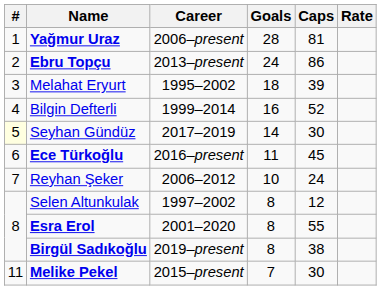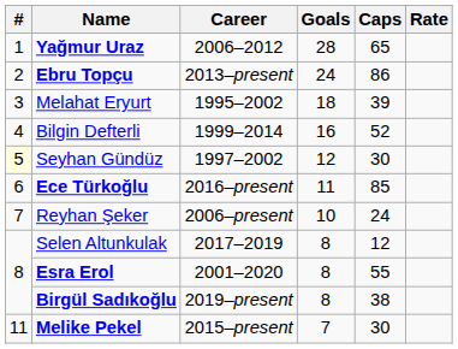 <table class="wikitable sortable" style="text-align: center;">
 <tr>
 <th>#</th>
 <th>Name</th>
 <th>Career</th>
 <th>Goals</th>
 <th>Caps</th>
 <th>Rate</th>
 </tr>
 <tr>
 <td>1</td>
 <td align="left"><strong><a href='#'>Yağmur Uraz</a></strong></td>
-<td>2006–<em>present</em></td>
+<td>2006–2012</td>
 <td>28</td>
-<td>81</td>
+<td>65</td>
 <td></td>
 </tr>
 <tr>
 <td>2</td>
 <td align="left"><strong><a href='#'>Ebru Topçu</a></strong></td>
 <td>2013–<em>present</em></td>
 <td>24</td>
 <td>86</td>
 <td></td>
 </tr>
 <tr>
 <td>3</td>
 <td align="left"><a href='#'>Melahat Eryurt</a></td>
 <td>1995–2002</td>
 <td>18</td>
 <td>39</td>
 <td></td>
 </tr>
 <tr>
 <td>4</td>
 <td align="left"><a href='#'>Bilgin Defterli</a></td>
 <td>1999–2014</td>
 <td>16</td>
 <td>52</td>
 <td></td>
 </tr>
 <tr>
 <td style="background: lightyellow;">5</td>
 <td align="left"><a href='#'>Seyhan Gündüz</a></td>
-<td>2017–2019</td>
-<td>14</td>
+<td>1997–2002</td>
+<td>12</td>
 <td>30</td>
 <td></td>
 </tr>
 <tr>
 <td>6</td>
 <td align="left"><strong><a href='#'>Ece Türkoğlu</a></strong></td>
 <td>2016–<em>present</em></td>
 <td>11</td>
-<td>45</td>
+<td>85</td>
 <td></td>
 </tr>
 <tr>
 <td>7</td>
 <td align="left"><a href='#'>Reyhan Şeker</a></td>
-<td>2006–2012</td>
+<td>2006–<em>present</em></td>
 <td>10</td>
 <td>24</td>
 <td></td>
 </tr>
 <tr>
 <td rowspan=3>8</td>
 <td align="left"><a href='#'>Selen Altunkulak</a></td>
-<td>1997–2002</td>
+<td>2017–2019</td>
 <td>8</td>
 <td>12</td>
 <td><strong></strong></td>
 </tr>
 <tr>
 <td align="left"><strong><a href='#'>Esra Erol</a></strong></td>
 <td>2001–2020</td>
 <td>8</td>
 <td>55</td>
 <td></td>
 </tr>
 <tr>
 <td align="left"><strong><a href='#'>Birgül Sadıkoğlu</a></strong></td>
 <td>2019–<em>present</em></td>
 <td>8</td>
 <td>38</td>
 <td></td>
 </tr>
 <tr>
 <td>11</td>
 <td align="left"><strong><a href='#'>Melike Pekel</a></strong></td>
 <td>2015–<em>present</em></td>
 <td>7</td>
 <td>30</td>
 <td></td>
 </tr>
 </table>
